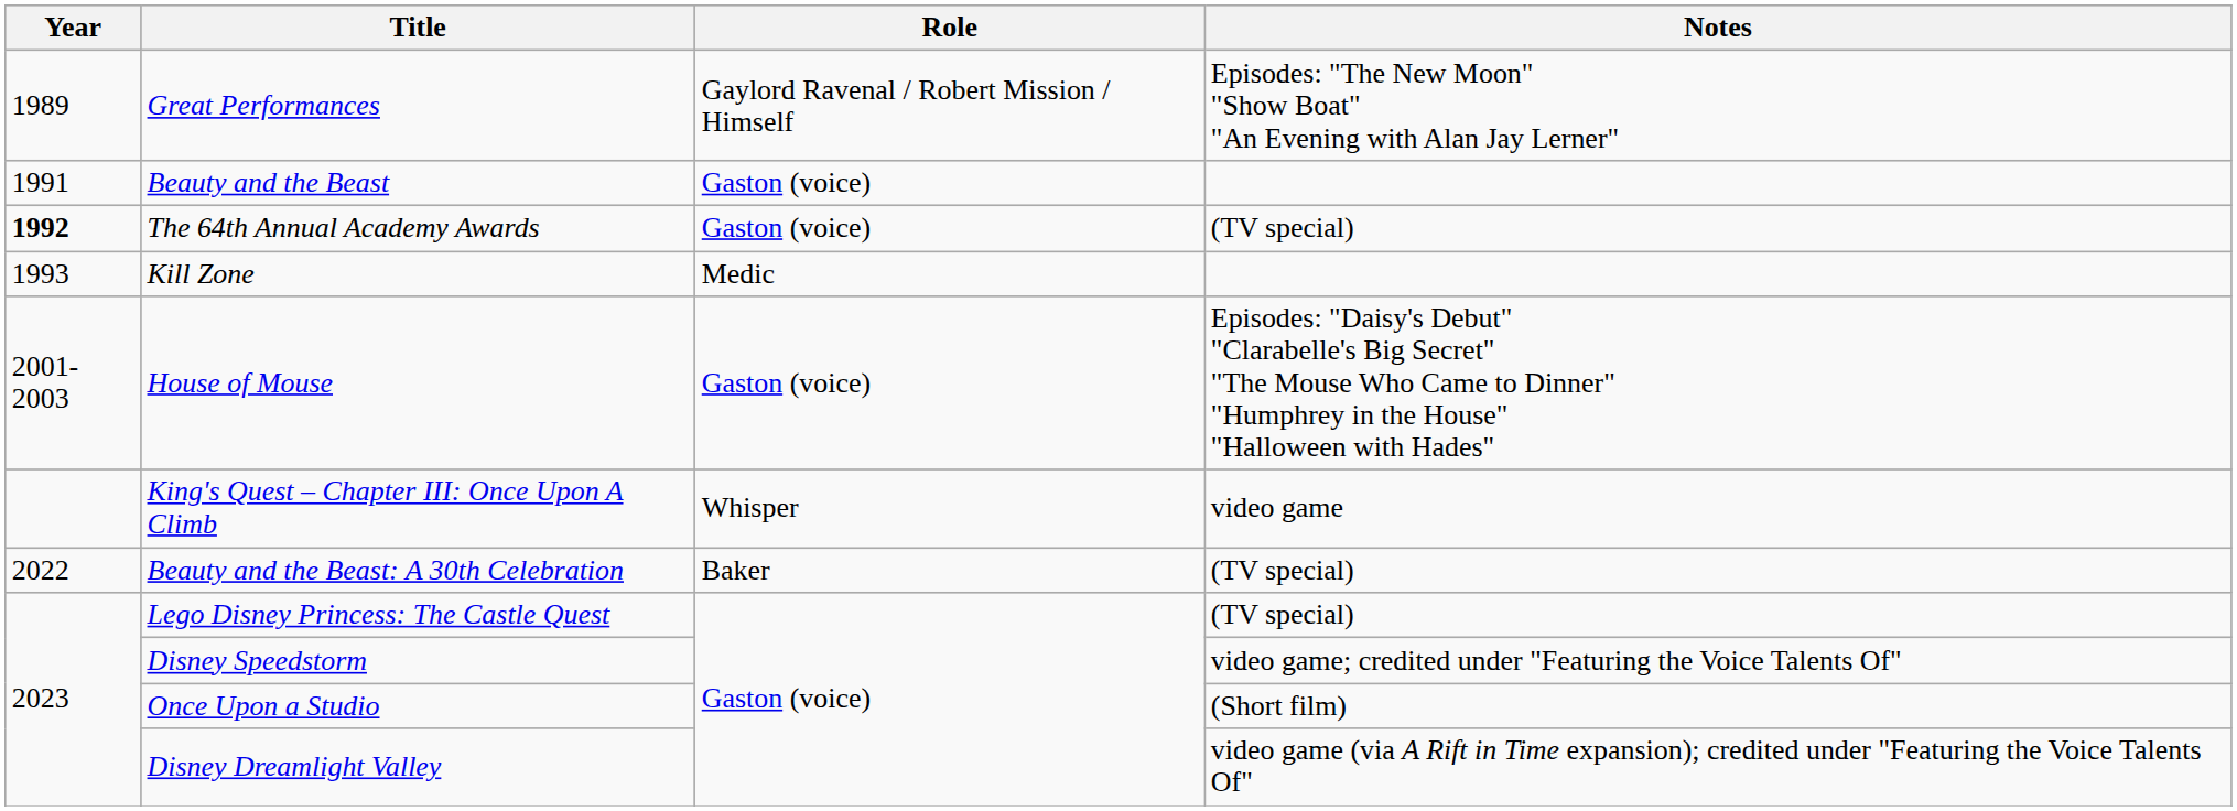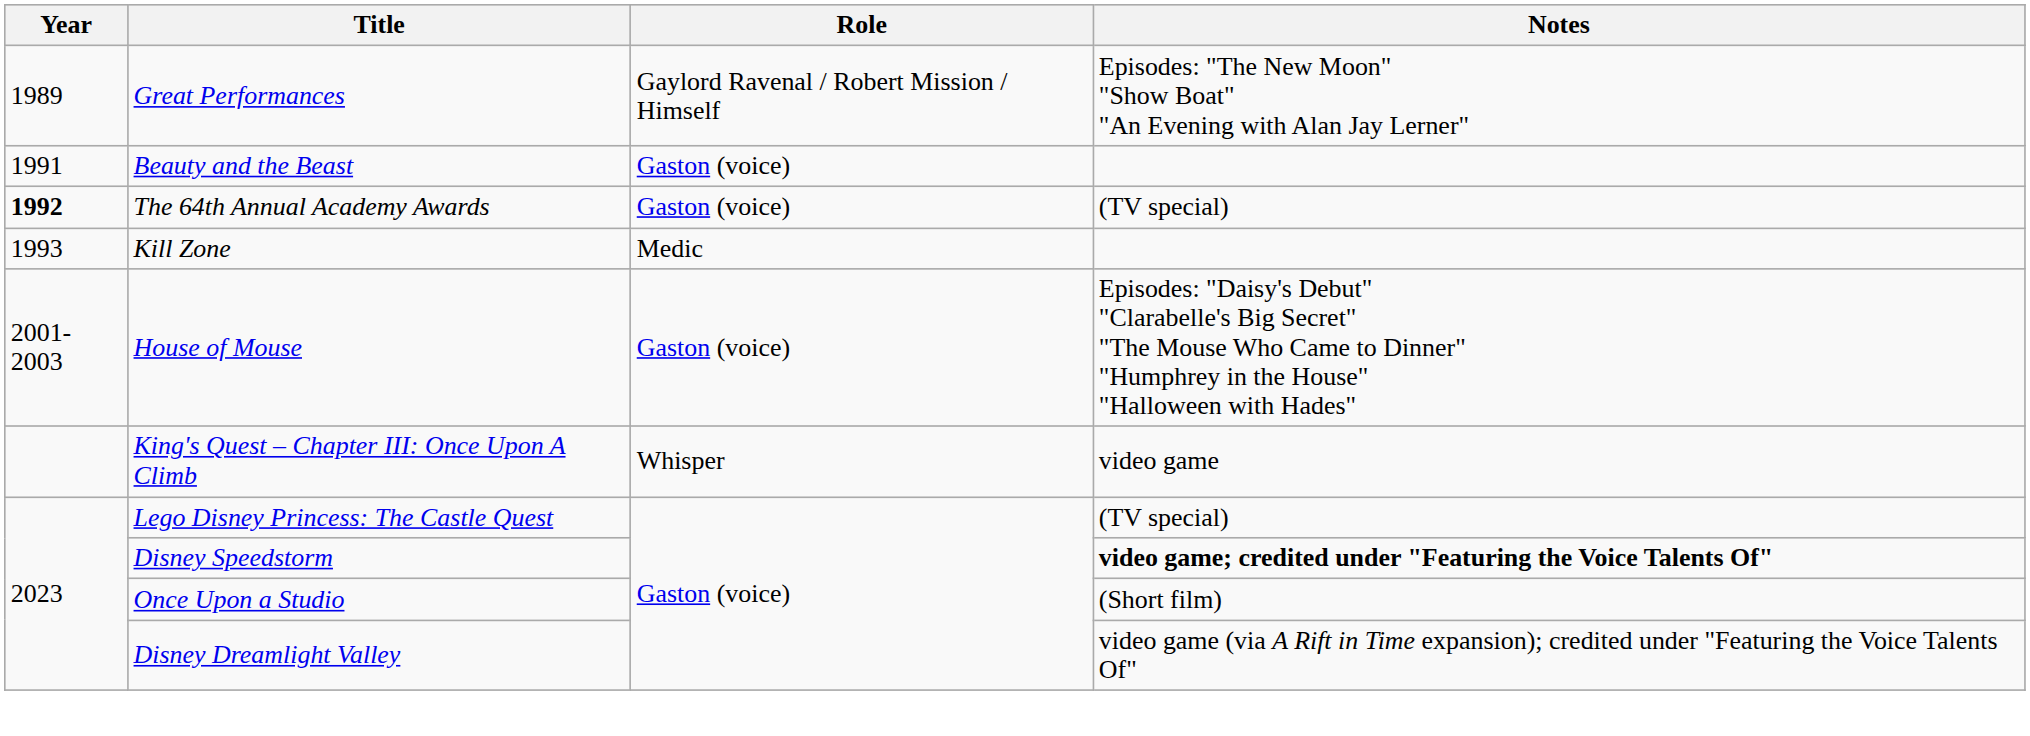 <table class="wikitable">
 <tr>
 <th>Year</th>
 <th>Title</th>
 <th>Role</th>
 <th>Notes</th>
 </tr>
 <tr>
 <td>1989</td>
 <td><em><a href='#'>Great Performances</a></em></td>
 <td>Gaylord Ravenal / Robert Mission / Himself</td>
 <td>Episodes: "The New Moon"<br>"Show Boat"<br>"An Evening with Alan Jay Lerner"</td>
 </tr>
 <tr>
 <td>1991</td>
 <td><em><a href='#'>Beauty and the Beast</a></em></td>
 <td><a href='#'>Gaston</a> (voice)</td>
 <td></td>
 </tr>
 <tr>
 <td><strong>1992</strong></td>
 <td><em>The 64th Annual Academy Awards</em></td>
 <td><a href='#'>Gaston</a> (voice)</td>
 <td>(TV special)</td>
 </tr>
 <tr>
 <td>1993</td>
 <td><em>Kill Zone</em></td>
 <td>Medic</td>
 <td></td>
 </tr>
 <tr>
 <td>2001-2003</td>
 <td><em><a href='#'>House of Mouse</a></em></td>
 <td><a href='#'>Gaston</a> (voice)</td>
 <td>Episodes: "Daisy's Debut"<br>"Clarabelle's Big Secret"<br>"The Mouse Who Came to Dinner"<br>"Humphrey in the House"<br>"Halloween with Hades"</td>
 </tr>
 <tr>
 <td></td>
 <td><em><a href='#'>King's Quest – Chapter III: Once Upon A Climb</a></em></td>
 <td>Whisper</td>
 <td>video game</td>
 </tr>
 <tr>
-<td>2022</td>
-<td><em><a href='#'>Beauty and the Beast: A 30th Celebration</a></em></td>
-<td>Baker</td>
-<td>(TV special)</td>
-</tr>
-<tr>
 <td rowspan="4">2023</td>
 <td><em><a href='#'>Lego Disney Princess: The Castle Quest</a></em></td>
 <td rowspan="4"><a href='#'>Gaston</a> (voice)</td>
 <td>(TV special)</td>
 </tr>
 <tr>
 <td><em><a href='#'>Disney Speedstorm</a></em></td>
-<td>video game; credited under "Featuring the Voice Talents Of"</td>
+<td><strong>video game; credited under "Featuring the Voice Talents Of"</strong></td>
 </tr>
 <tr>
 <td><em><a href='#'>Once Upon a Studio</a></em></td>
 <td>(Short film)</td>
 </tr>
 <tr>
 <td><em><a href='#'>Disney Dreamlight Valley</a></em></td>
 <td>video game (via <em>A Rift in Time</em> expansion); credited under "Featuring the Voice Talents Of"</td>
 </tr>
 </table>
